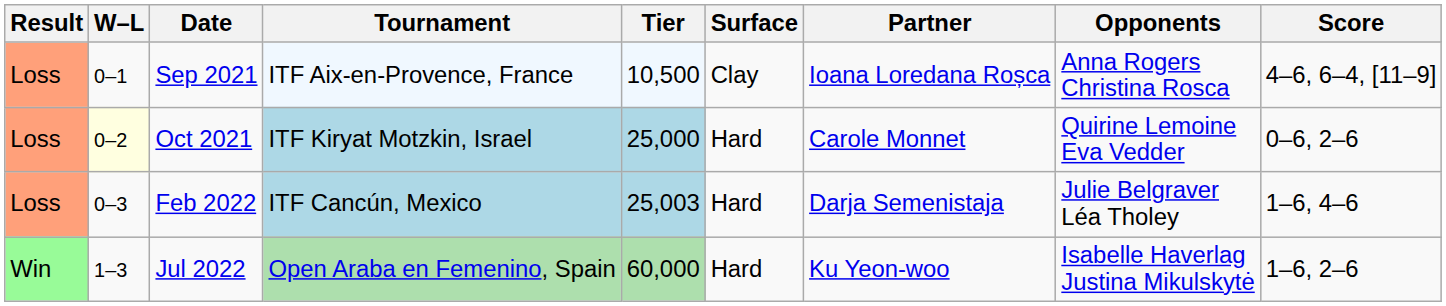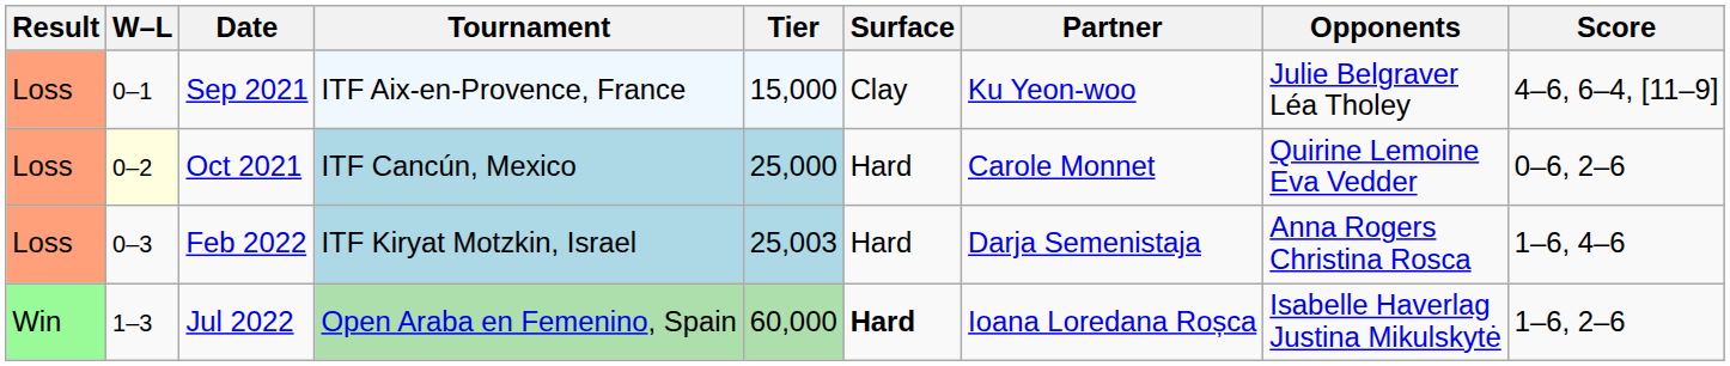 <table class="sortable wikitable">
 <tr>
 <th>Result</th>
 <th class="unsortable">W–L</th>
 <th>Date</th>
 <th>Tournament</th>
 <th>Tier</th>
 <th>Surface</th>
 <th>Partner</th>
 <th>Opponents</th>
 <th class="unsortable">Score</th>
 </tr>
 <tr>
 <td style="background:#ffa07a;">Loss</td>
 <td><small>0–1</small></td>
 <td><a href='#'>Sep 2021</a></td>
 <td style="background:#f0f8ff;">ITF Aix-en-Provence, France</td>
-<td style="background:#f0f8ff;">10,500</td>
+<td style="background:#f0f8ff;">15,000</td>
 <td>Clay</td>
-<td> <a href='#'>Ioana Loredana Roșca</a></td>
-<td> <a href='#'>Anna Rogers</a> <br>  <a href='#'>Christina Rosca</a></td>
+<td> <a href='#'>Ku Yeon-woo</a></td>
+<td> <a href='#'>Julie Belgraver</a> <br>  Léa Tholey</td>
 <td>4–6, 6–4, [11–9]</td>
 </tr>
 <tr>
 <td style="background:#ffa07a;">Loss</td>
 <td style="background: lightyellow;"><small>0–2</small></td>
 <td><a href='#'>Oct 2021</a></td>
-<td style="background:lightblue;">ITF Kiryat Motzkin, Israel</td>
+<td style="background:lightblue;">ITF Cancún, Mexico</td>
 <td style="background:lightblue;">25,000</td>
 <td>Hard</td>
 <td> <a href='#'>Carole Monnet</a></td>
 <td> <a href='#'>Quirine Lemoine</a> <br>  <a href='#'>Eva Vedder</a></td>
 <td>0–6, 2–6</td>
 </tr>
 <tr>
 <td style="background:#ffa07a;">Loss</td>
 <td><small>0–3</small></td>
 <td><a href='#'>Feb 2022</a></td>
-<td style="background:lightblue;">ITF Cancún, Mexico</td>
+<td style="background:lightblue;">ITF Kiryat Motzkin, Israel</td>
 <td style="background:lightblue;">25,003</td>
 <td>Hard</td>
 <td> <a href='#'>Darja Semenistaja</a></td>
-<td> <a href='#'>Julie Belgraver</a> <br>  Léa Tholey</td>
+<td> <a href='#'>Anna Rogers</a> <br>  <a href='#'>Christina Rosca</a></td>
 <td>1–6, 4–6</td>
 </tr>
 <tr>
 <td style="background:#98fb98;">Win</td>
 <td><small>1–3</small></td>
 <td><a href='#'>Jul 2022</a></td>
 <td style="background:#addfad;"><a href='#'>Open Araba en Femenino</a>, Spain</td>
 <td style="background:#addfad;">60,000</td>
-<td>Hard</td>
-<td> <a href='#'>Ku Yeon-woo</a></td>
+<td><strong>Hard</strong></td>
+<td> <a href='#'>Ioana Loredana Roșca</a></td>
 <td> <a href='#'>Isabelle Haverlag</a> <br>  <a href='#'>Justina Mikulskytė</a></td>
 <td>1–6, 2–6</td>
 </tr>
 </table>
